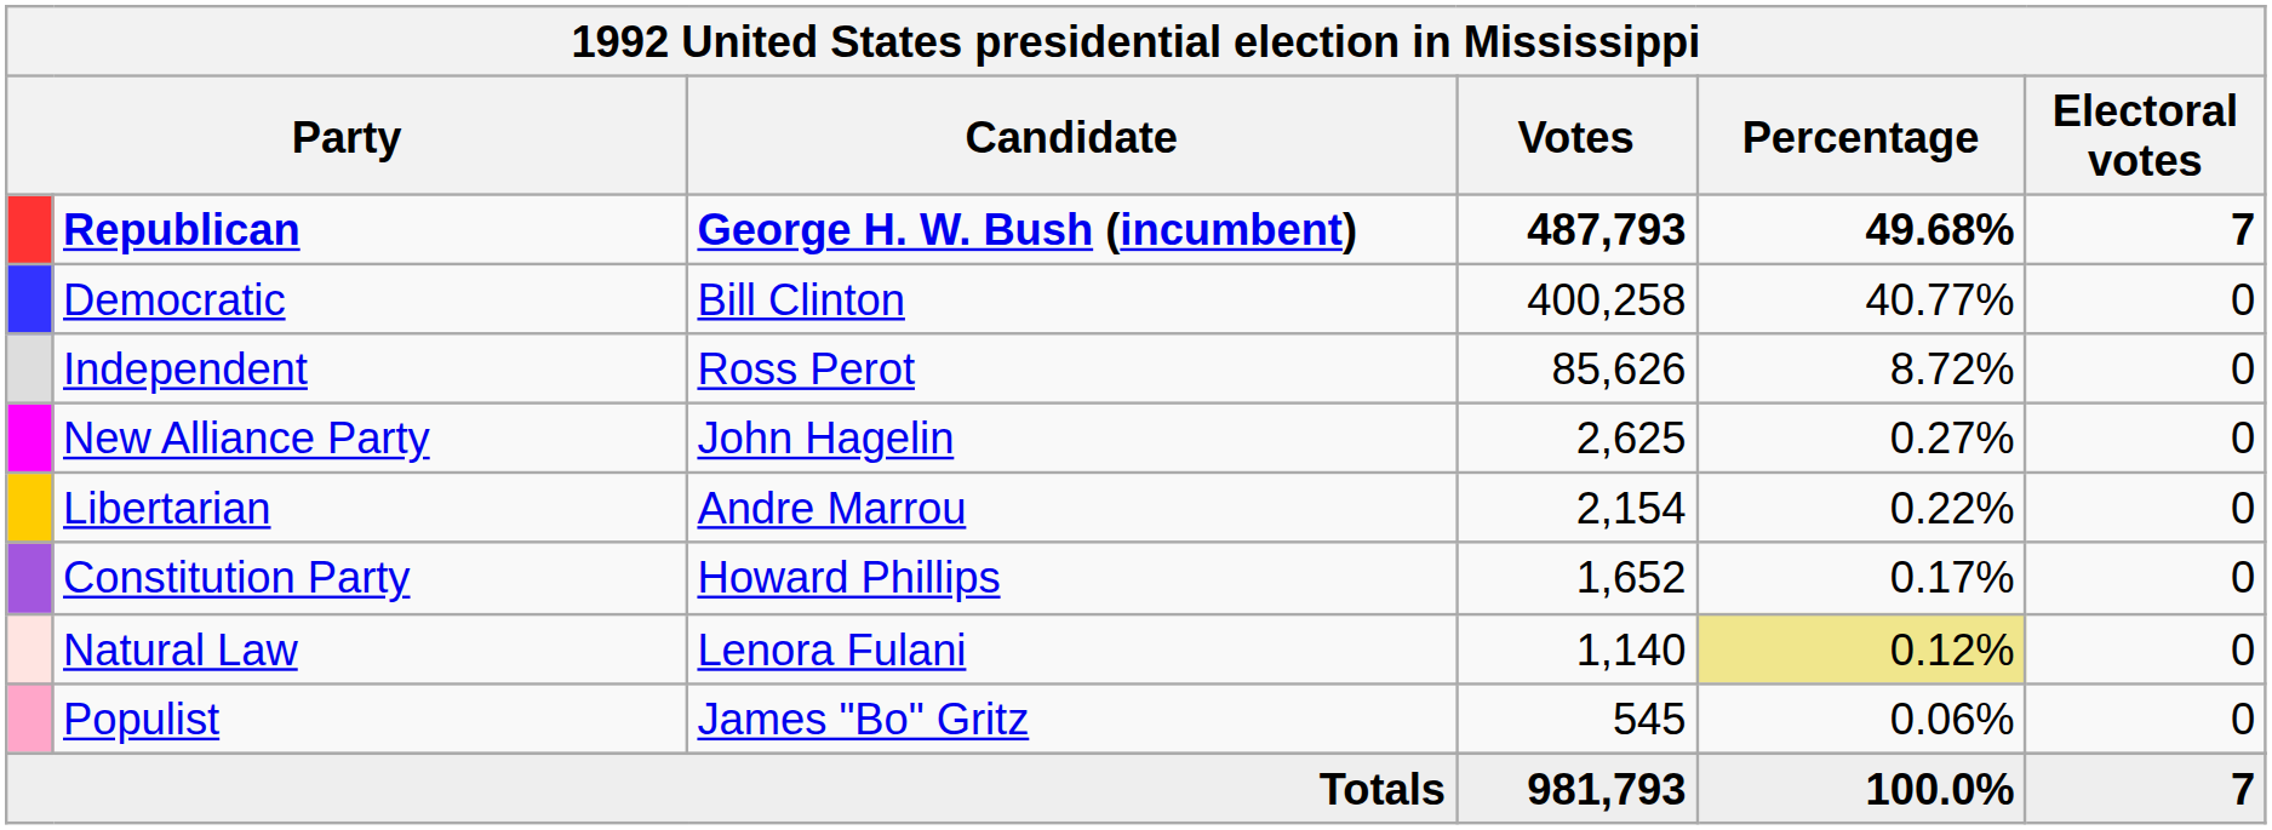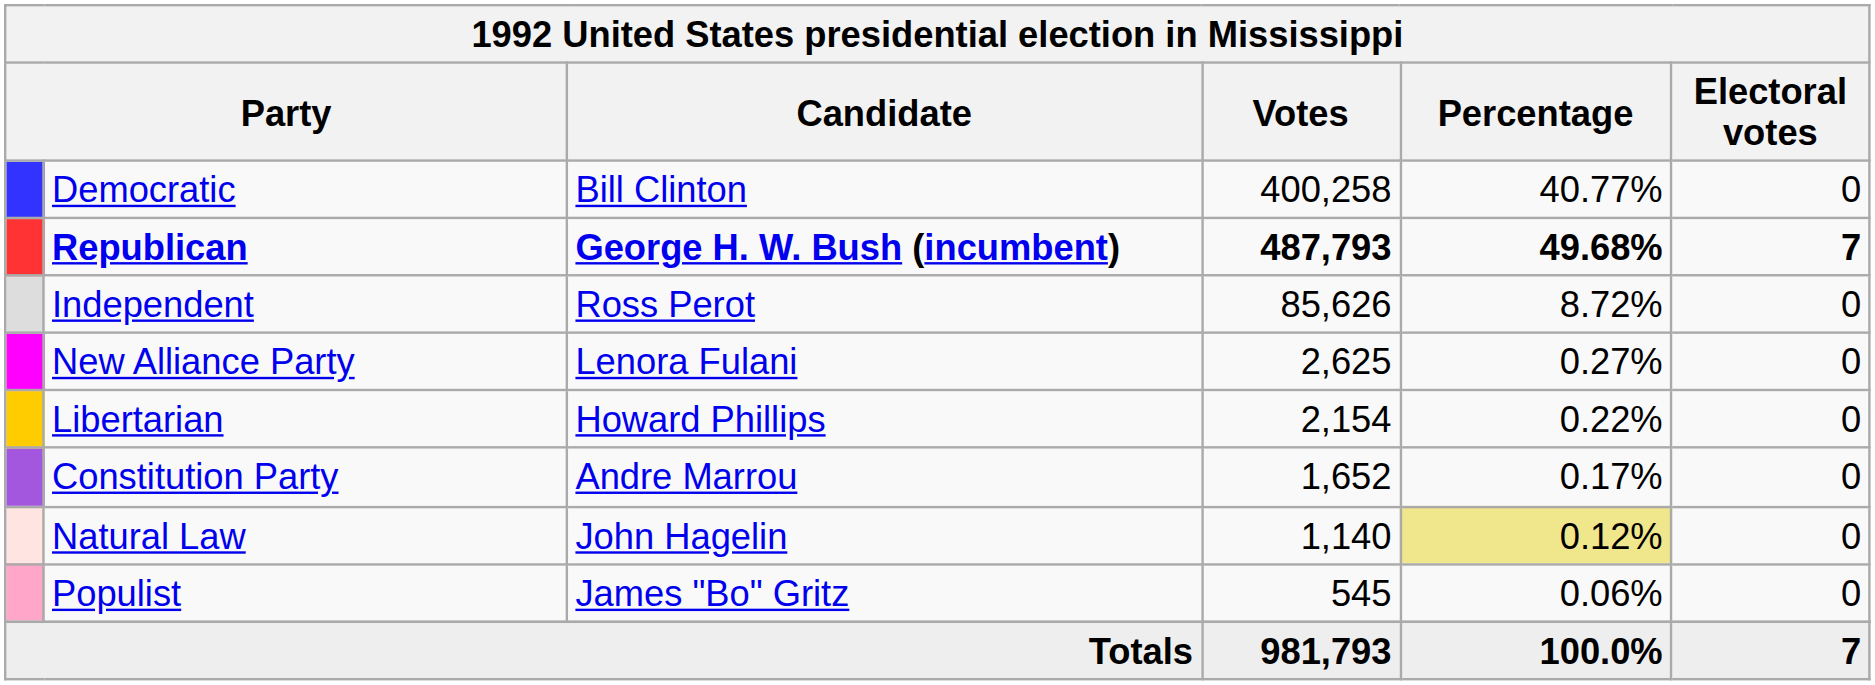 <table class="wikitable" style="font-size: 95%;">
 <tr>
 <th colspan="6">1992 United States presidential election in Mississippi</th>
 </tr>
 <tr>
 <th colspan="2" style="width: 15em">Party</th>
 <th style="width: 17em">Candidate</th>
 <th style="width: 5em">Votes</th>
 <th style="width: 7em">Percentage</th>
 <th style="width: 5em">Electoral votes</th>
 </tr>
 <tr>
+<th style="background-color:#3333FF; width: 3px"></th>
+<td style="width: 130px"><a href='#'>Democratic</a></td>
+<td><a href='#'>Bill Clinton</a></td>
+<td align="right">400,258</td>
+<td align="right">40.77%</td>
+<td align="right">0</td>
+</tr>
+<tr>
 <th style="background-color:#FF3333; width: 3px"></th>
 <td style="width: 130px"><strong><a href='#'>Republican</a></strong></td>
 <td><strong><a href='#'>George H. W. Bush</a></strong> <strong>(<a href='#'>incumbent</a>)</strong></td>
 <td align="right"><strong>487,793</strong></td>
 <td align="right"><strong>49.68%</strong></td>
 <td align="right"><strong>7</strong></td>
-</tr>
-<tr>
-<th style="background-color:#3333FF; width: 3px"></th>
-<td style="width: 130px"><a href='#'>Democratic</a></td>
-<td><a href='#'>Bill Clinton</a></td>
-<td align="right">400,258</td>
-<td align="right">40.77%</td>
-<td align="right">0</td>
 </tr>
 <tr>
 <th style="background-color:#DDDDDD; width: 3px"></th>
 <td style="width: 130px"><a href='#'>Independent</a></td>
 <td><a href='#'>Ross Perot</a></td>
 <td align="right">85,626</td>
 <td align="right">8.72%</td>
 <td align="right">0</td>
 </tr>
 <tr>
 <th style="background-color:#FF00FF; width: 3px"></th>
 <td style="width: 130px"><a href='#'>New Alliance Party</a></td>
-<td><a href='#'>John Hagelin</a></td>
+<td><a href='#'>Lenora Fulani</a></td>
 <td align="right">2,625</td>
 <td align="right">0.27%</td>
 <td align="right">0</td>
 </tr>
 <tr>
 <th style="background-color:#FFCC00; width: 3px"></th>
 <td style="width: 130px"><a href='#'>Libertarian</a></td>
-<td><a href='#'>Andre Marrou</a></td>
+<td><a href='#'>Howard Phillips</a></td>
 <td align="right">2,154</td>
 <td align="right">0.22%</td>
 <td align="right">0</td>
 </tr>
 <tr>
 <th style="background-color:#A356DE; width: 3px"></th>
 <td style="width: 130px"><a href='#'>Constitution Party</a></td>
-<td><a href='#'>Howard Phillips</a></td>
+<td><a href='#'>Andre Marrou</a></td>
 <td align="right">1,652</td>
 <td align="right">0.17%</td>
 <td align="right">0</td>
 </tr>
 <tr>
 <th style="background-color:#ffe4e1; width: 3px"></th>
 <td style="width: 130px"><a href='#'>Natural Law</a></td>
-<td><a href='#'>Lenora Fulani</a></td>
+<td><a href='#'>John Hagelin</a></td>
 <td align="right">1,140</td>
 <td align="right" style="background: khaki;">0.12%</td>
 <td align="right">0</td>
 </tr>
 <tr>
 <th style="background-color:#FFA6C9; width: 3px"></th>
 <td style="width: 130px"><a href='#'>Populist</a></td>
 <td><a href='#'>James "Bo" Gritz</a></td>
 <td align="right">545</td>
 <td align="right">0.06%</td>
 <td align="right">0</td>
 </tr>
 <tr>
 </tr>
 <tr bgcolor="#EEEEEE">
 <td colspan="3" align="right"><strong>Totals</strong></td>
 <td align="right"><strong>981,793</strong></td>
 <td align="right"><strong>100.0%</strong></td>
 <td align="right"><strong>7</strong></td>
 </tr>
 </table>
